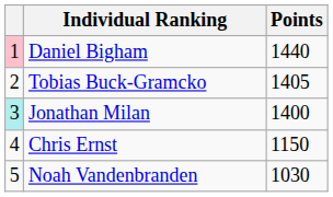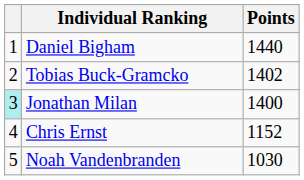 <table class="wikitable col3right">
 <tr>
 <th></th>
 <th style="width:190px; white-space:nowrap;">Individual Ranking</th>
 <th style="width:20px;">Points</th>
 </tr>
 <tr>
-<td style="background: pink;">1</td>
+<td>1</td>
 <td> <a href='#'>Daniel Bigham</a></td>
 <td>1440</td>
 </tr>
 <tr>
 <td>2</td>
 <td> <a href='#'>Tobias Buck-Gramcko</a></td>
-<td>1405</td>
+<td>1402</td>
 </tr>
 <tr>
 <td style="background: paleturquoise;">3</td>
 <td> <a href='#'>Jonathan Milan</a></td>
 <td>1400</td>
 </tr>
 <tr>
 <td>4</td>
 <td> <a href='#'>Chris Ernst</a></td>
-<td>1150</td>
+<td>1152</td>
 </tr>
 <tr>
 <td>5</td>
 <td> <a href='#'>Noah Vandenbranden</a></td>
 <td>1030</td>
 </tr>
 </table>
